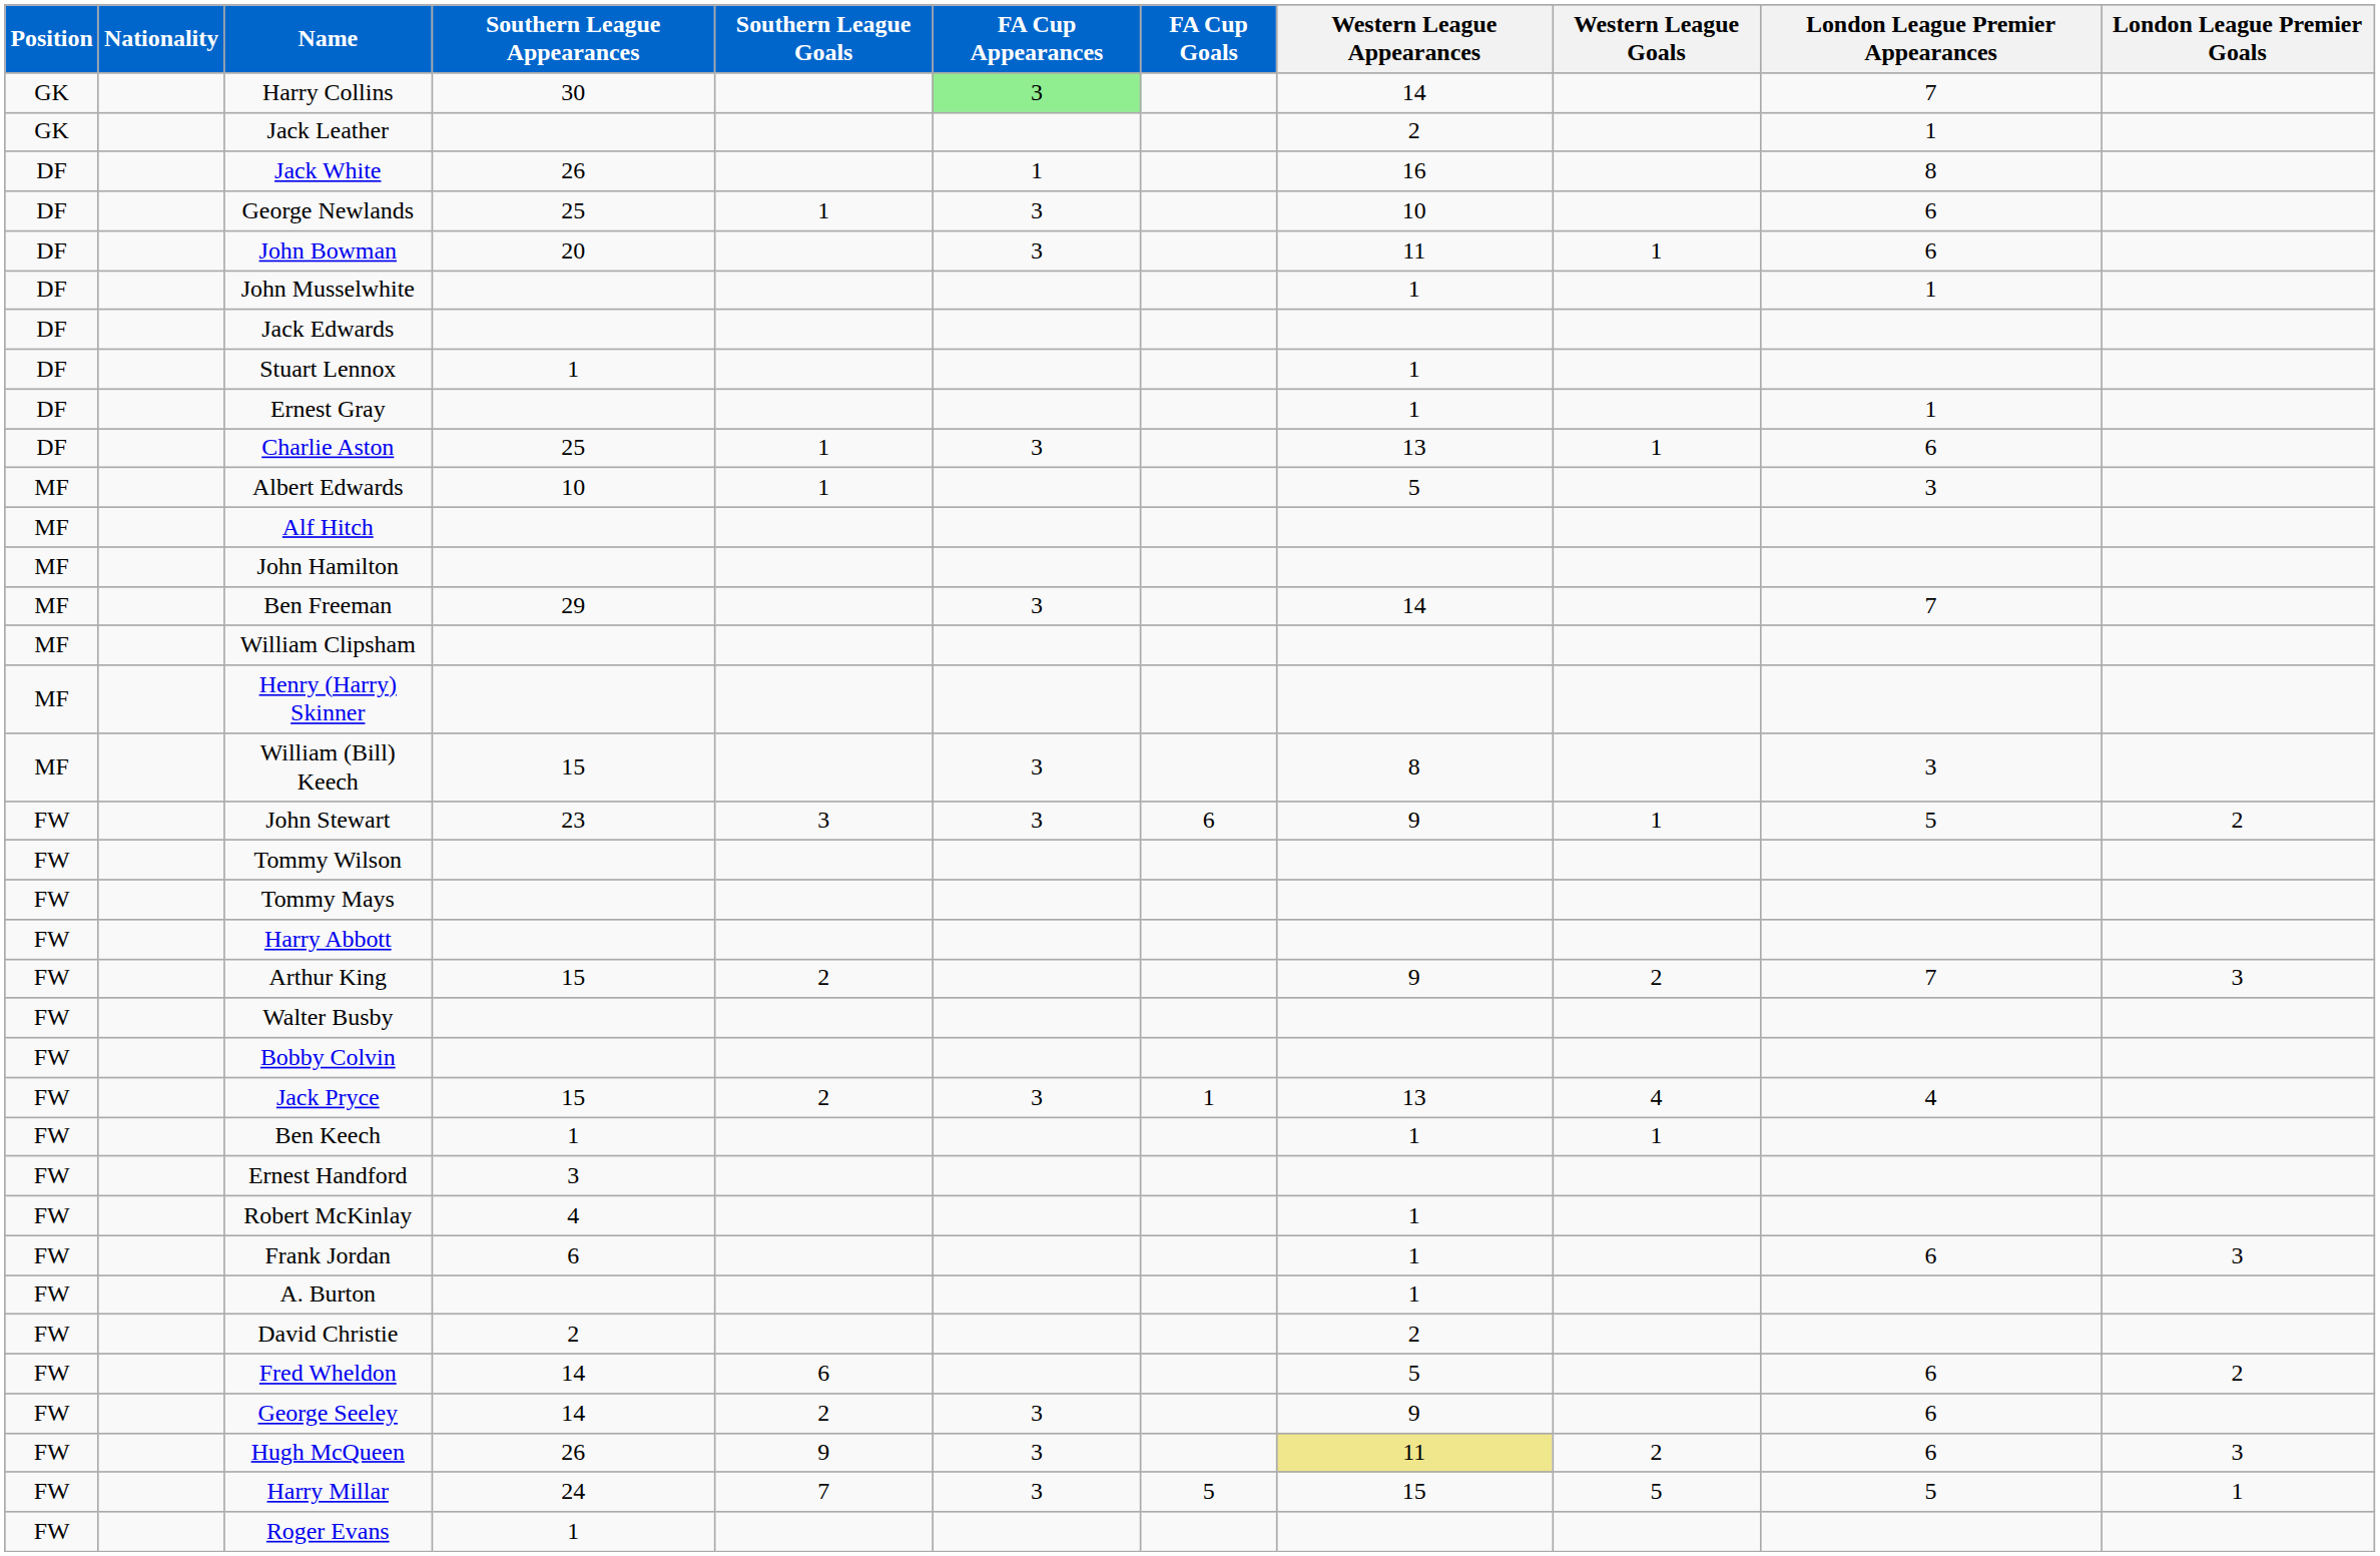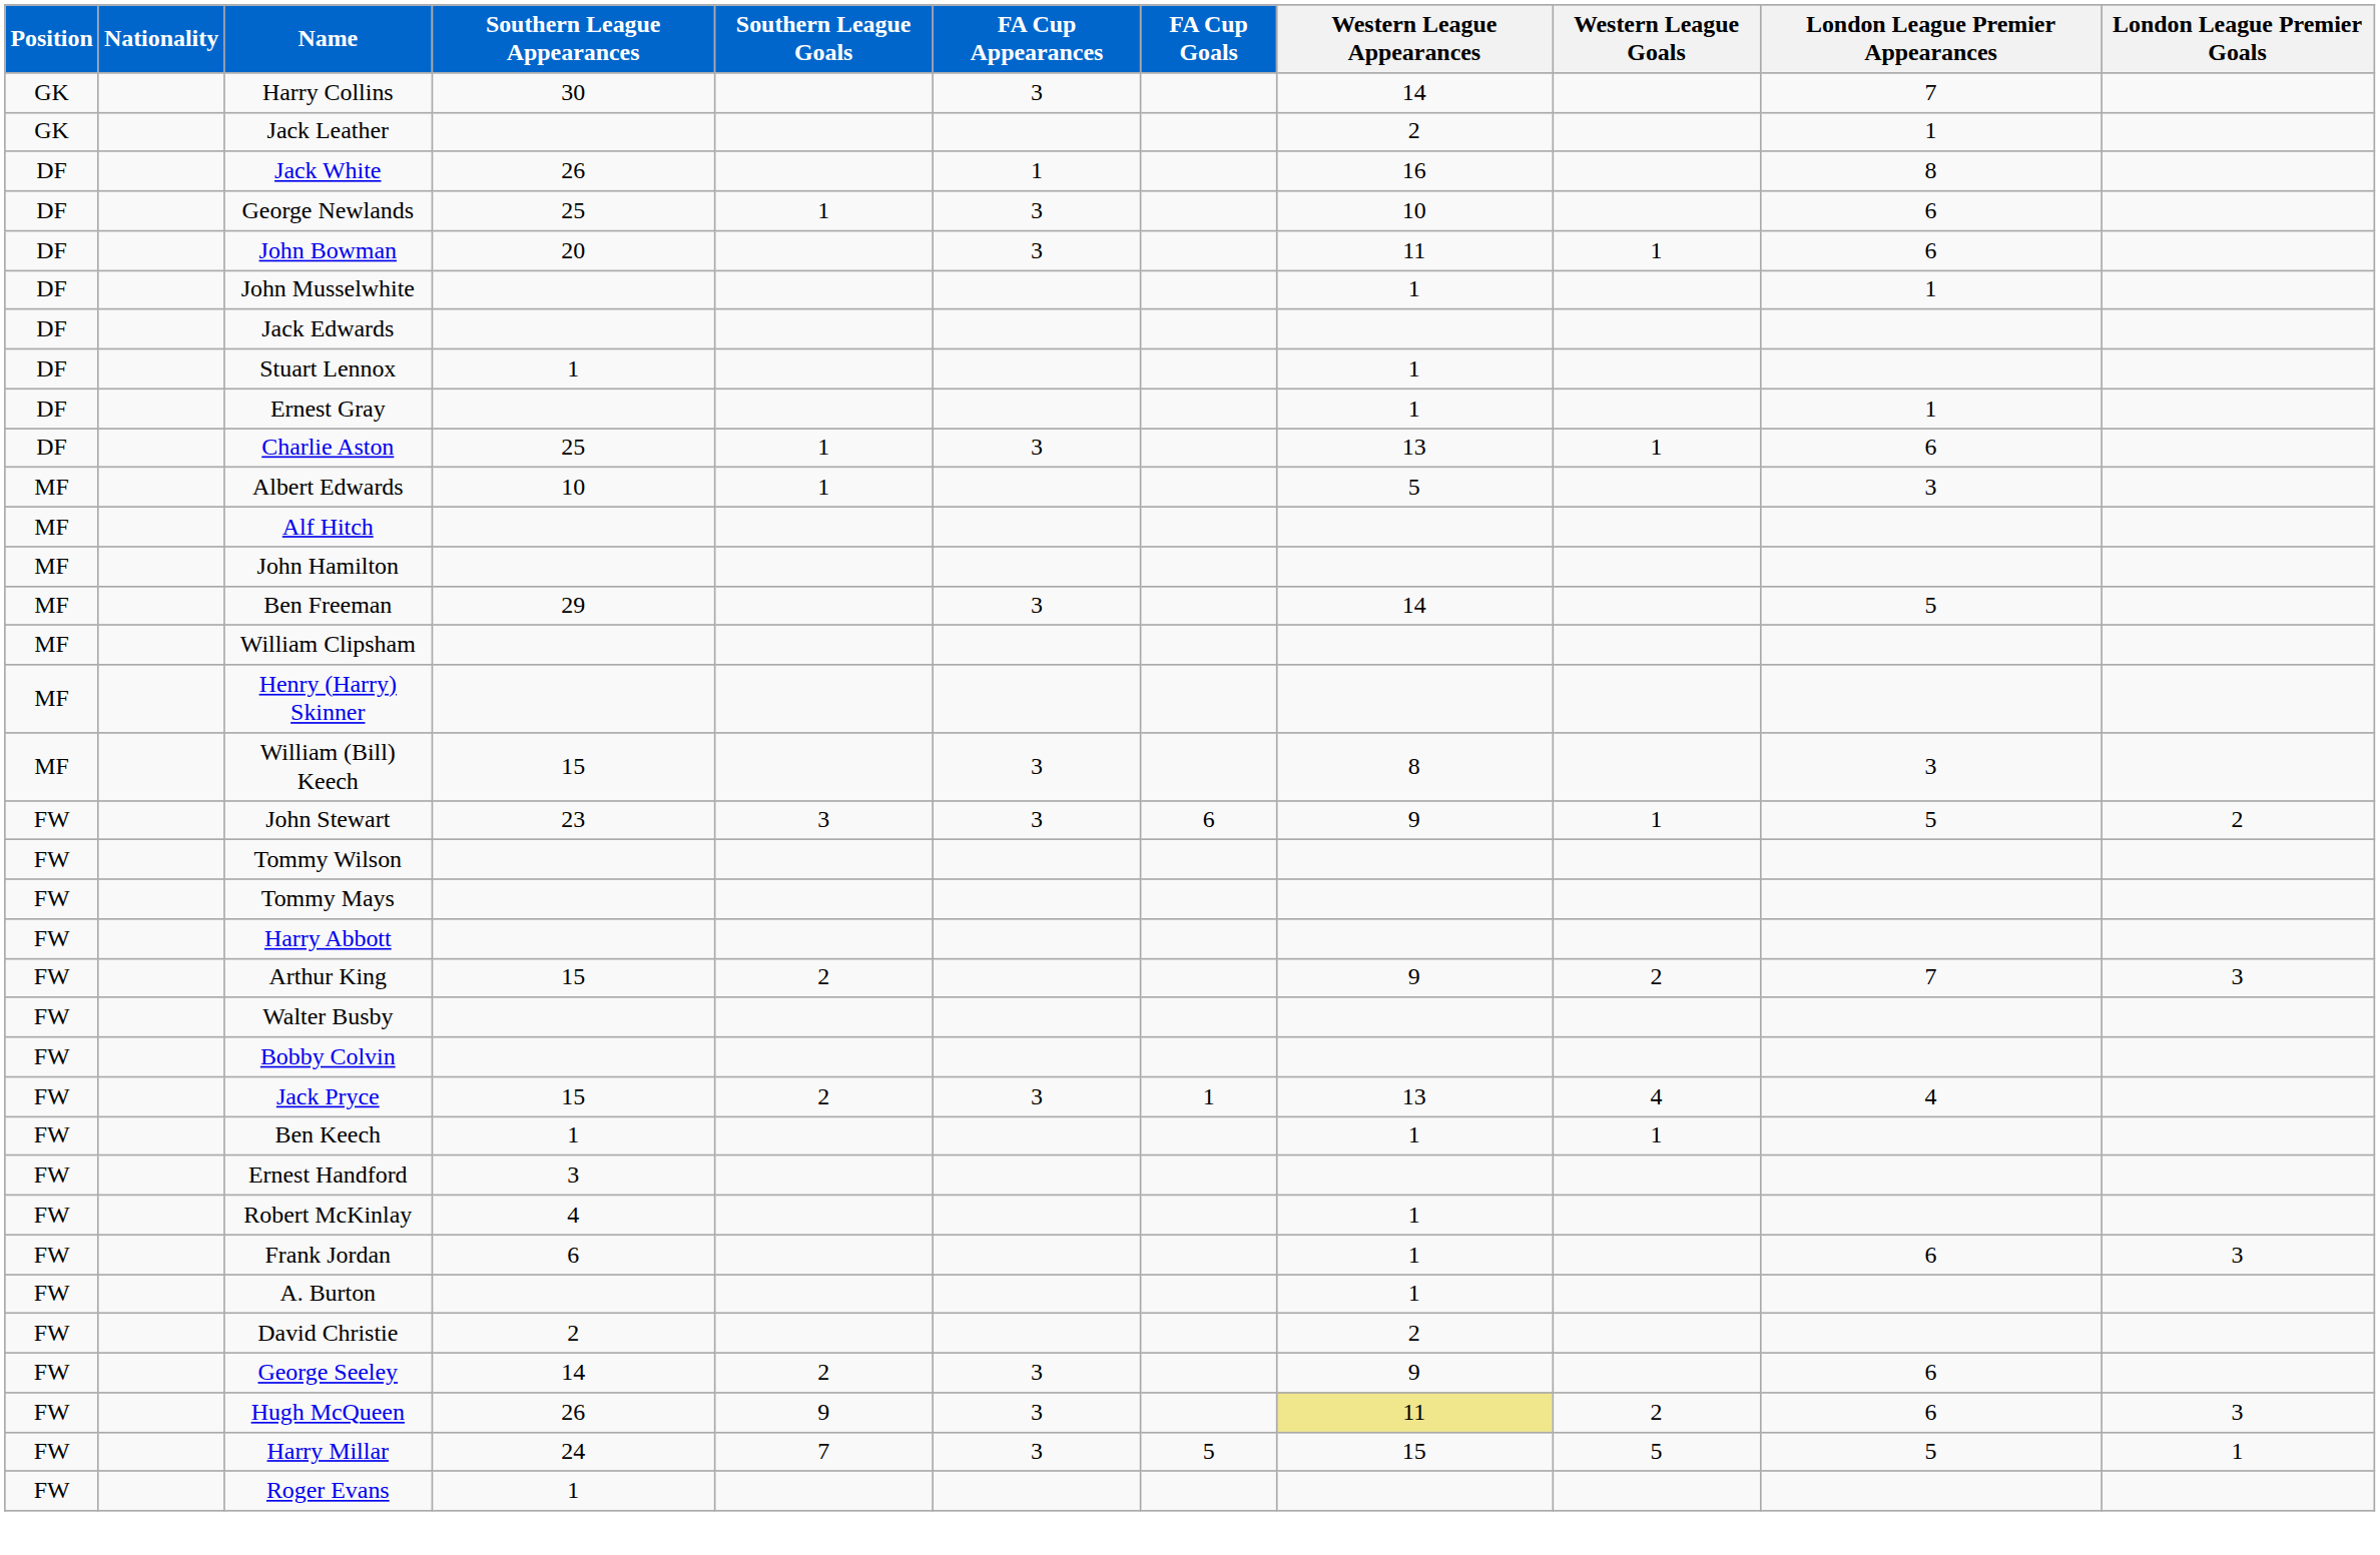 <table class="wikitable" style="text-align:center; font-size:90%; width:90%;">
 <tr>
 <th style="background:#0066CC; color:#FFFFFF; text-align:center;">Position</th>
 <th style="background:#0066CC; color:#FFFFFF; text-align:center;">Nationality</th>
 <th style="background:#0066CC; color:#FFFFFF; text-align:center;"><strong>Name</strong></th>
 <th style="background:#0066CC; color:#FFFFFF; text-align:center;">Southern League Appearances</th>
 <th style="background:#0066CC; color:#FFFFFF; text-align:center;">Southern League Goals</th>
 <th style="background:#0066CC; color:#FFFFFF; text-align:center;">FA Cup Appearances</th>
 <th style="background:#0066CC; color:#FFFFFF; text-align:center;">FA Cup Goals</th>
 <th>Western  League Appearances</th>
 <th>Western League Goals</th>
 <th><strong>London League Premier Appearances</strong></th>
 <th><strong>London League Premier Goals</strong></th>
 </tr>
 <tr>
 <td>GK</td>
 <td></td>
 <td>Harry Collins</td>
 <td>30</td>
 <td></td>
-<td style="background: lightgreen;">3</td>
+<td>3</td>
 <td></td>
 <td>14</td>
 <td></td>
 <td>7</td>
 <td></td>
 </tr>
 <tr>
 <td>GK</td>
 <td></td>
 <td>Jack Leather</td>
 <td></td>
 <td></td>
 <td></td>
 <td></td>
 <td>2</td>
 <td></td>
 <td>1</td>
 <td></td>
 </tr>
 <tr>
 <td>DF</td>
 <td></td>
 <td><a href='#'>Jack White</a></td>
 <td>26</td>
 <td></td>
 <td>1</td>
 <td></td>
 <td>16</td>
 <td></td>
 <td>8</td>
 <td></td>
 </tr>
 <tr>
 <td>DF</td>
 <td></td>
 <td>George Newlands</td>
 <td>25</td>
 <td>1</td>
 <td>3</td>
 <td></td>
 <td>10</td>
 <td></td>
 <td>6</td>
 <td></td>
 </tr>
 <tr>
 <td>DF</td>
 <td></td>
 <td><a href='#'>John Bowman</a></td>
 <td>20</td>
 <td></td>
 <td>3</td>
 <td></td>
 <td>11</td>
 <td>1</td>
 <td>6</td>
 <td></td>
 </tr>
 <tr>
 <td>DF</td>
 <td></td>
 <td>John Musselwhite</td>
 <td></td>
 <td></td>
 <td></td>
 <td></td>
 <td>1</td>
 <td></td>
 <td>1</td>
 <td></td>
 </tr>
 <tr>
 <td>DF</td>
 <td></td>
 <td>Jack Edwards</td>
 <td></td>
 <td></td>
 <td></td>
 <td></td>
 <td></td>
 <td></td>
 <td></td>
 <td></td>
 </tr>
 <tr>
 <td>DF</td>
 <td></td>
 <td>Stuart Lennox</td>
 <td>1</td>
 <td></td>
 <td></td>
 <td></td>
 <td>1</td>
 <td></td>
 <td></td>
 <td></td>
 </tr>
 <tr>
 <td>DF</td>
 <td></td>
 <td>Ernest Gray</td>
 <td></td>
 <td></td>
 <td></td>
 <td></td>
 <td>1</td>
 <td></td>
 <td>1</td>
 <td></td>
 </tr>
 <tr>
 <td>DF</td>
 <td></td>
 <td><a href='#'>Charlie Aston</a></td>
 <td>25</td>
 <td>1</td>
 <td>3</td>
 <td></td>
 <td>13</td>
 <td>1</td>
 <td>6</td>
 <td></td>
 </tr>
 <tr>
 <td>MF</td>
 <td></td>
 <td>Albert Edwards</td>
 <td>10</td>
 <td>1</td>
 <td></td>
 <td></td>
 <td>5</td>
 <td></td>
 <td>3</td>
 <td></td>
 </tr>
 <tr>
 <td>MF</td>
 <td></td>
 <td><a href='#'>Alf Hitch</a></td>
 <td></td>
 <td></td>
 <td></td>
 <td></td>
 <td></td>
 <td></td>
 <td></td>
 <td></td>
 </tr>
 <tr>
 <td>MF</td>
 <td></td>
 <td>John Hamilton</td>
 <td></td>
 <td></td>
 <td></td>
 <td></td>
 <td></td>
 <td></td>
 <td></td>
 <td></td>
 </tr>
 <tr>
 <td>MF</td>
 <td></td>
 <td>Ben Freeman</td>
 <td>29</td>
 <td></td>
 <td>3</td>
 <td></td>
 <td>14</td>
 <td></td>
-<td>7</td>
+<td>5</td>
 <td></td>
 </tr>
 <tr>
 <td>MF</td>
 <td></td>
 <td>William Clipsham</td>
 <td></td>
 <td></td>
 <td></td>
 <td></td>
 <td></td>
 <td></td>
 <td></td>
 <td></td>
 </tr>
 <tr>
 <td>MF</td>
 <td></td>
 <td><a href='#'>Henry (Harry) Skinner</a></td>
 <td></td>
 <td></td>
 <td></td>
 <td></td>
 <td></td>
 <td></td>
 <td></td>
 <td></td>
 </tr>
 <tr>
 <td>MF</td>
 <td></td>
 <td>William (Bill) Keech</td>
 <td>15</td>
 <td></td>
 <td>3</td>
 <td></td>
 <td>8</td>
 <td></td>
 <td>3</td>
 <td></td>
 </tr>
 <tr>
 <td>FW</td>
 <td></td>
 <td>John Stewart</td>
 <td>23</td>
 <td>3</td>
 <td>3</td>
 <td>6</td>
 <td>9</td>
 <td>1</td>
 <td>5</td>
 <td>2</td>
 </tr>
 <tr>
 <td>FW</td>
 <td></td>
 <td>Tommy Wilson</td>
 <td></td>
 <td></td>
 <td></td>
 <td></td>
 <td></td>
 <td></td>
 <td></td>
 <td></td>
 </tr>
 <tr>
 <td>FW</td>
 <td></td>
 <td>Tommy Mays</td>
 <td></td>
 <td></td>
 <td></td>
 <td></td>
 <td></td>
 <td></td>
 <td></td>
 <td></td>
 </tr>
 <tr>
 <td>FW</td>
 <td></td>
 <td><a href='#'>Harry Abbott</a></td>
 <td></td>
 <td></td>
 <td></td>
 <td></td>
 <td></td>
 <td></td>
 <td></td>
 <td></td>
 </tr>
 <tr>
 <td>FW</td>
 <td></td>
 <td>Arthur King</td>
 <td>15</td>
 <td>2</td>
 <td></td>
 <td></td>
 <td>9</td>
 <td>2</td>
 <td>7</td>
 <td>3</td>
 </tr>
 <tr>
 <td>FW</td>
 <td></td>
 <td>Walter Busby</td>
 <td></td>
 <td></td>
 <td></td>
 <td></td>
 <td></td>
 <td></td>
 <td></td>
 <td></td>
 </tr>
 <tr>
 <td>FW</td>
 <td></td>
 <td><a href='#'>Bobby Colvin</a></td>
 <td></td>
 <td></td>
 <td></td>
 <td></td>
 <td></td>
 <td></td>
 <td></td>
 <td></td>
 </tr>
 <tr>
 <td>FW</td>
 <td></td>
 <td><a href='#'>Jack Pryce</a></td>
 <td>15</td>
 <td>2</td>
 <td>3</td>
 <td>1</td>
 <td>13</td>
 <td>4</td>
 <td>4</td>
 <td></td>
 </tr>
 <tr>
 <td>FW</td>
 <td></td>
 <td>Ben Keech</td>
 <td>1</td>
 <td></td>
 <td></td>
 <td></td>
 <td>1</td>
 <td>1</td>
 <td></td>
 <td></td>
 </tr>
 <tr>
 <td>FW</td>
 <td></td>
 <td>Ernest Handford</td>
 <td>3</td>
 <td></td>
 <td></td>
 <td></td>
 <td></td>
 <td></td>
 <td></td>
 <td></td>
 </tr>
 <tr>
 <td>FW</td>
 <td></td>
 <td>Robert McKinlay</td>
 <td>4</td>
 <td></td>
 <td></td>
 <td></td>
 <td>1</td>
 <td></td>
 <td></td>
 <td></td>
 </tr>
 <tr>
 <td>FW</td>
 <td></td>
 <td>Frank Jordan</td>
 <td>6</td>
 <td></td>
 <td></td>
 <td></td>
 <td>1</td>
 <td></td>
 <td>6</td>
 <td>3</td>
 </tr>
 <tr>
 <td>FW</td>
 <td></td>
 <td>A. Burton</td>
 <td></td>
 <td></td>
 <td></td>
 <td></td>
 <td>1</td>
 <td></td>
 <td></td>
 <td></td>
 </tr>
 <tr>
 <td>FW</td>
 <td></td>
 <td>David Christie</td>
 <td>2</td>
 <td></td>
 <td></td>
 <td></td>
 <td>2</td>
 <td></td>
 <td></td>
 <td></td>
 </tr>
 <tr>
 <td>FW</td>
 <td></td>
-<td><a href='#'>Fred Wheldon</a></td>
-<td>14</td>
-<td>6</td>
-<td></td>
-<td></td>
-<td>5</td>
-<td></td>
-<td>6</td>
-<td>2</td>
-</tr>
-<tr>
-<td>FW</td>
-<td></td>
 <td><a href='#'>George Seeley</a></td>
 <td>14</td>
 <td>2</td>
 <td>3</td>
 <td></td>
 <td>9</td>
 <td></td>
 <td>6</td>
 <td></td>
 </tr>
 <tr>
 <td>FW</td>
 <td></td>
 <td><a href='#'>Hugh McQueen</a></td>
 <td>26</td>
 <td>9</td>
 <td>3</td>
 <td></td>
 <td style="background: khaki;">11</td>
 <td>2</td>
 <td>6</td>
 <td>3</td>
 </tr>
 <tr>
 <td>FW</td>
 <td></td>
 <td><a href='#'>Harry Millar</a></td>
 <td>24</td>
 <td>7</td>
 <td>3</td>
 <td>5</td>
 <td>15</td>
 <td>5</td>
 <td>5</td>
 <td>1</td>
 </tr>
 <tr>
 <td>FW</td>
 <td></td>
 <td><a href='#'>Roger Evans</a></td>
 <td>1</td>
 <td></td>
 <td></td>
 <td></td>
 <td></td>
 <td></td>
 <td></td>
 <td></td>
 </tr>
 </table>
